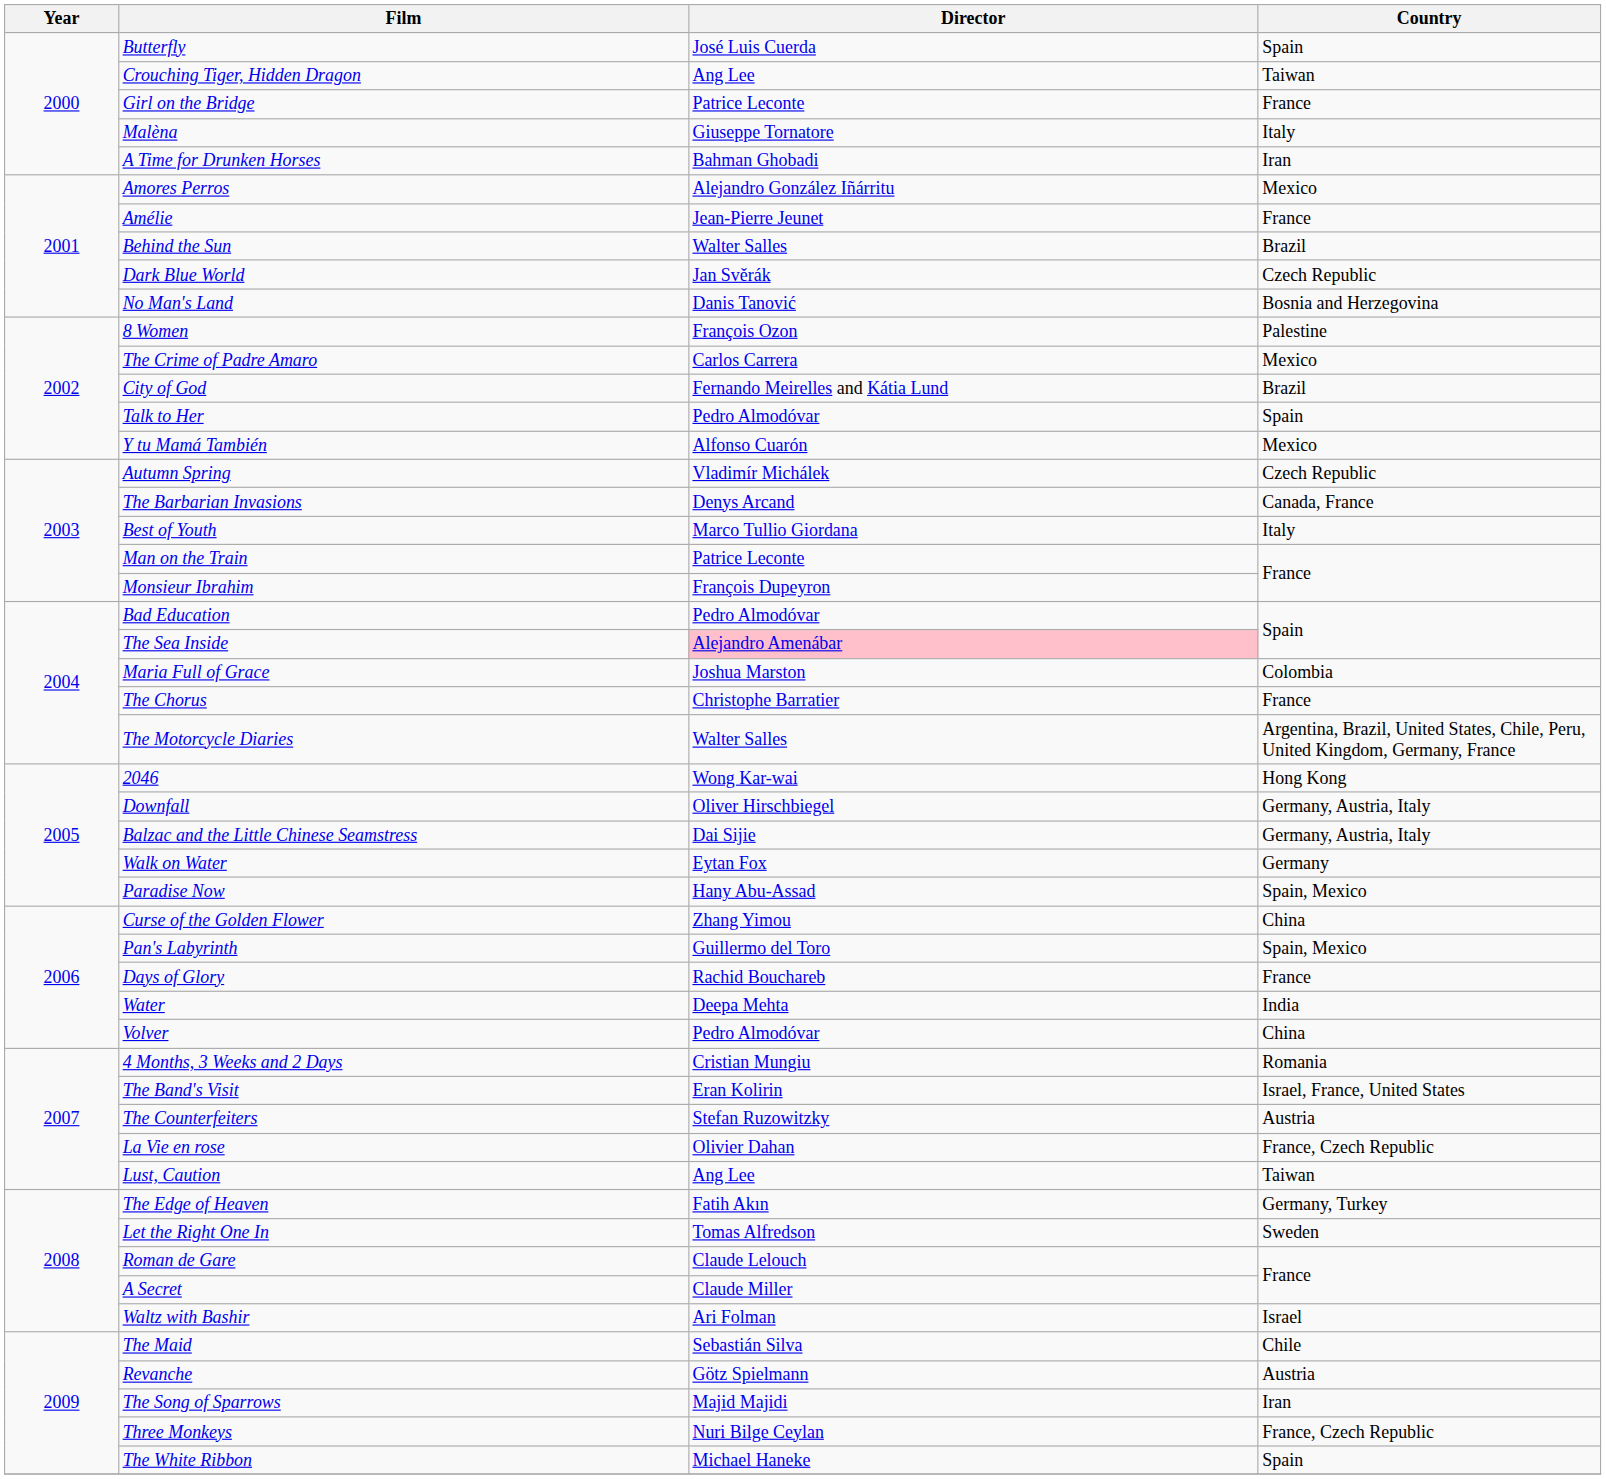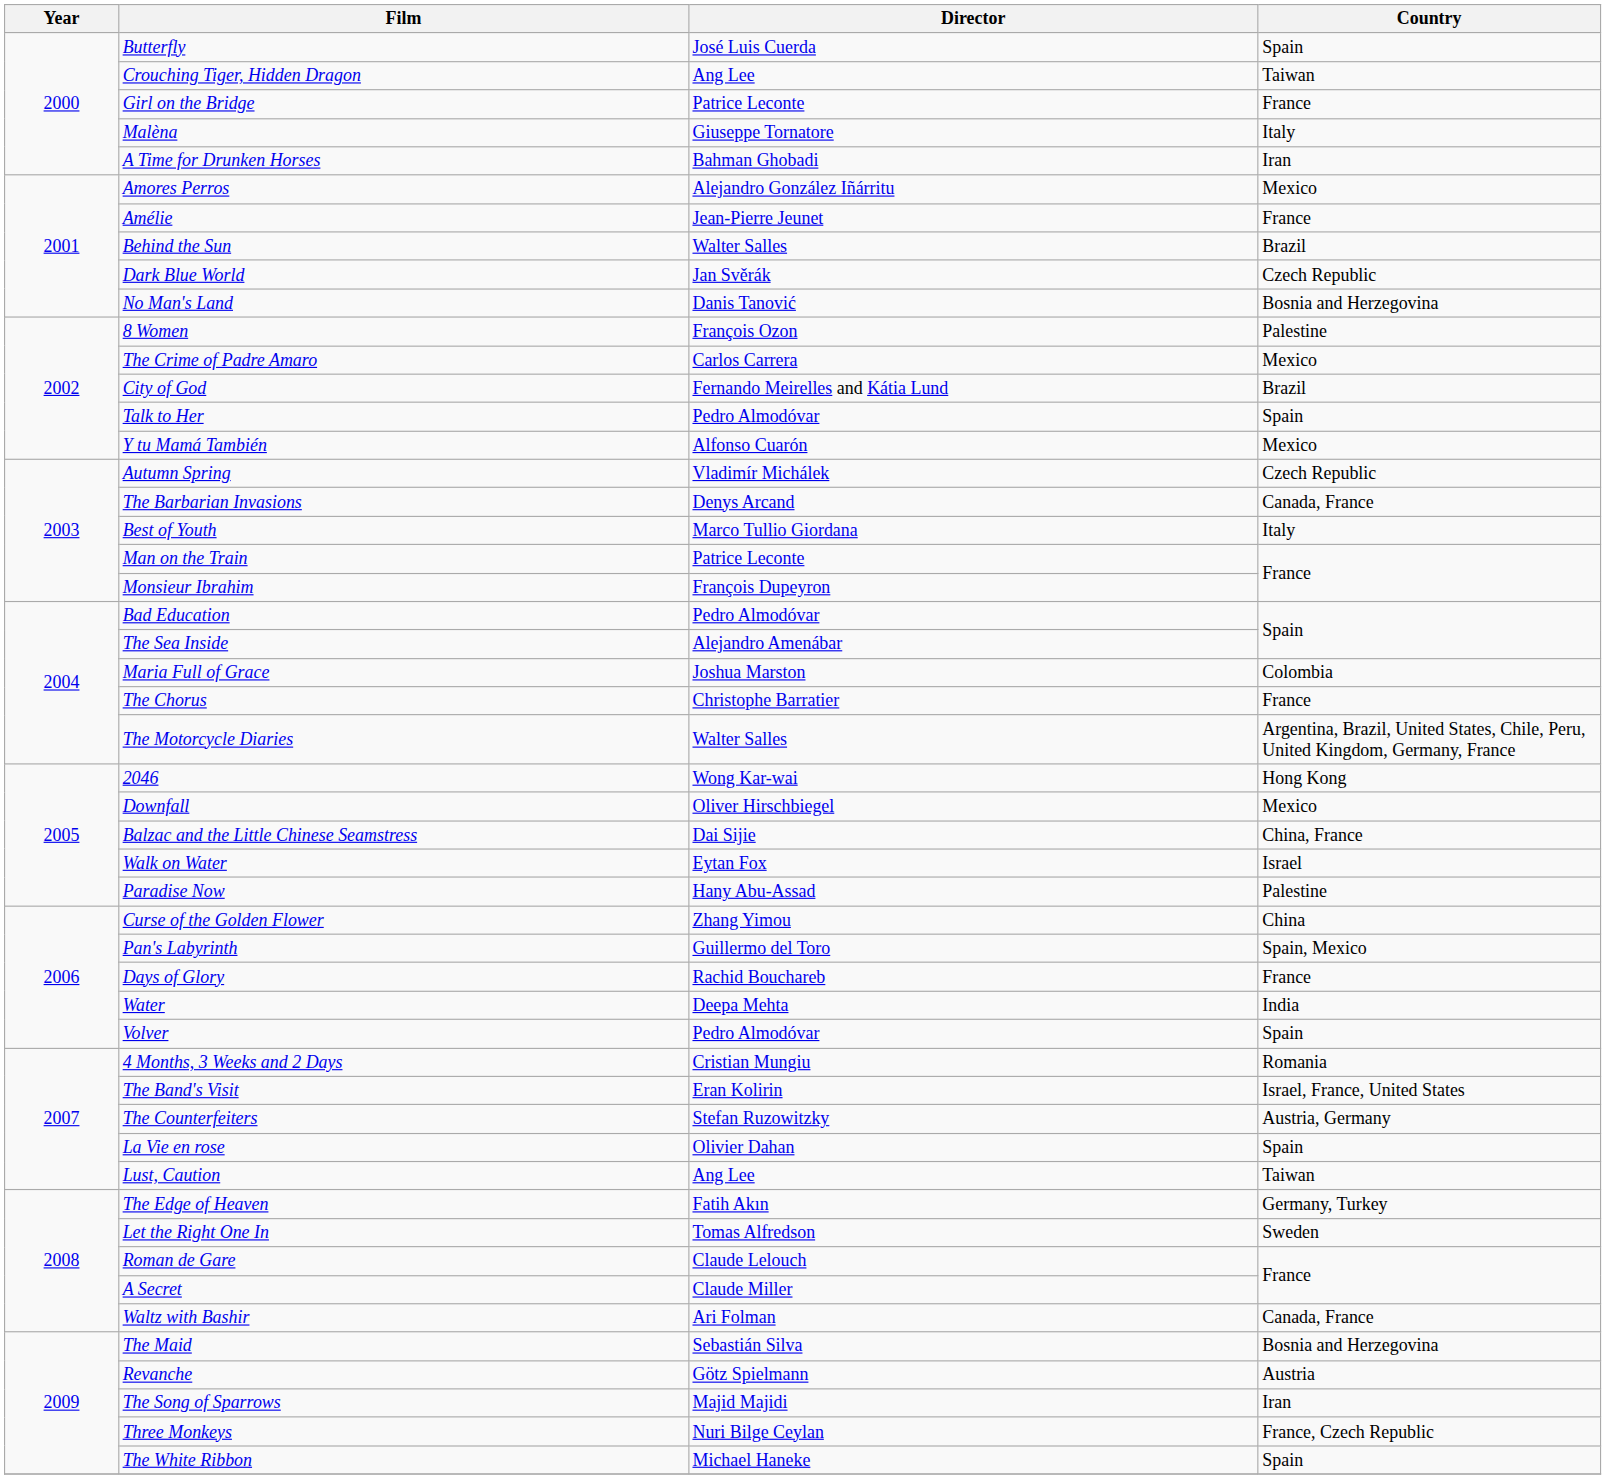 <table class="wikitable" width="90%">
 <tr>
 <th width=5%>Year</th>
 <th width=25%>Film</th>
 <th width=25%><strong>Director</strong></th>
 <th width=15%><strong>Country</strong></th>
 </tr>
 <tr>
 <td rowspan="5" style="text-align:center;"><a href='#'>2000</a></td>
 <td><em><a href='#'>Butterfly</a></em></td>
 <td><a href='#'>José Luis Cuerda</a></td>
 <td>Spain</td>
 </tr>
 <tr>
 <td><em><a href='#'>Crouching Tiger, Hidden Dragon</a></em></td>
 <td><a href='#'>Ang Lee</a></td>
 <td>Taiwan</td>
 </tr>
 <tr>
 <td><em><a href='#'>Girl on the Bridge</a></em></td>
 <td><a href='#'>Patrice Leconte</a></td>
 <td>France</td>
 </tr>
 <tr>
 <td><em><a href='#'>Malèna</a></em></td>
 <td><a href='#'>Giuseppe Tornatore</a></td>
 <td>Italy</td>
 </tr>
 <tr>
 <td><em><a href='#'>A Time for Drunken Horses</a></em></td>
 <td><a href='#'>Bahman Ghobadi</a></td>
 <td>Iran</td>
 </tr>
 <tr>
 <td rowspan="5" style="text-align:center;"><a href='#'>2001</a></td>
 <td><em><a href='#'>Amores Perros</a></em></td>
 <td><a href='#'>Alejandro González Iñárritu</a></td>
 <td>Mexico</td>
 </tr>
 <tr>
 <td><em><a href='#'>Amélie</a></em></td>
 <td><a href='#'>Jean-Pierre Jeunet</a></td>
 <td>France</td>
 </tr>
 <tr>
 <td><em><a href='#'>Behind the Sun</a></em></td>
 <td><a href='#'>Walter Salles</a></td>
 <td>Brazil</td>
 </tr>
 <tr>
 <td><em><a href='#'>Dark Blue World</a></em></td>
 <td><a href='#'>Jan Svěrák</a></td>
 <td>Czech Republic</td>
 </tr>
 <tr>
 <td><em><a href='#'>No Man's Land</a></em></td>
 <td><a href='#'>Danis Tanović</a></td>
 <td>Bosnia and Herzegovina</td>
 </tr>
 <tr>
 <td rowspan="5" style="text-align:center;"><a href='#'>2002</a></td>
 <td><em><a href='#'>8 Women</a></em></td>
 <td><a href='#'>François Ozon</a></td>
 <td>Palestine</td>
 </tr>
 <tr>
 <td><em><a href='#'>The Crime of Padre Amaro</a></em></td>
 <td><a href='#'>Carlos Carrera</a></td>
 <td>Mexico</td>
 </tr>
 <tr>
 <td><em><a href='#'>City of God</a></em></td>
 <td><a href='#'>Fernando Meirelles</a> and <a href='#'>Kátia Lund</a></td>
 <td>Brazil</td>
 </tr>
 <tr>
 <td><em><a href='#'>Talk to Her</a></em></td>
 <td><a href='#'>Pedro Almodóvar</a></td>
 <td>Spain</td>
 </tr>
 <tr>
 <td><em><a href='#'>Y tu Mamá También</a></em></td>
 <td><a href='#'>Alfonso Cuarón</a></td>
 <td>Mexico</td>
 </tr>
 <tr>
 <td rowspan="5" style="text-align:center;"><a href='#'>2003</a></td>
 <td><em><a href='#'>Autumn Spring</a></em></td>
 <td><a href='#'>Vladimír Michálek</a></td>
 <td>Czech Republic</td>
 </tr>
 <tr>
 <td><em><a href='#'>The Barbarian Invasions</a></em></td>
 <td><a href='#'>Denys Arcand</a></td>
 <td>Canada, France</td>
 </tr>
 <tr>
 <td><em><a href='#'>Best of Youth</a></em></td>
 <td><a href='#'>Marco Tullio Giordana</a></td>
 <td>Italy</td>
 </tr>
 <tr>
 <td><em><a href='#'>Man on the Train</a></em></td>
 <td><a href='#'>Patrice Leconte</a></td>
 <td rowspan="2">France</td>
 </tr>
 <tr>
 <td><em><a href='#'>Monsieur Ibrahim</a></em></td>
 <td><a href='#'>François Dupeyron</a></td>
 </tr>
 <tr>
 <td rowspan="5" style="text-align:center;"><a href='#'>2004</a></td>
 <td><em><a href='#'>Bad Education</a></em></td>
 <td><a href='#'>Pedro Almodóvar</a></td>
 <td rowspan="2">Spain</td>
 </tr>
 <tr>
 <td><em><a href='#'>The Sea Inside</a></em></td>
-<td style="background: pink;"><a href='#'>Alejandro Amenábar</a></td>
+<td><a href='#'>Alejandro Amenábar</a></td>
 </tr>
 <tr>
 <td><em><a href='#'>Maria Full of Grace</a></em></td>
 <td><a href='#'>Joshua Marston</a></td>
 <td>Colombia</td>
 </tr>
 <tr>
 <td><em><a href='#'>The Chorus</a></em></td>
 <td><a href='#'>Christophe Barratier</a></td>
 <td>France</td>
 </tr>
 <tr>
 <td><em><a href='#'>The Motorcycle Diaries</a></em></td>
 <td><a href='#'>Walter Salles</a></td>
 <td>Argentina, Brazil, United States, Chile, Peru, United Kingdom, Germany, France</td>
 </tr>
 <tr>
 <td rowspan="5" style="text-align:center;"><a href='#'>2005</a></td>
 <td><em><a href='#'>2046</a></em></td>
 <td><a href='#'>Wong Kar-wai</a></td>
 <td>Hong Kong</td>
 </tr>
 <tr>
 <td><em><a href='#'>Downfall</a></em></td>
 <td><a href='#'>Oliver Hirschbiegel</a></td>
-<td>Germany, Austria, Italy</td>
+<td>Mexico</td>
 </tr>
 <tr>
 <td><em><a href='#'>Balzac and the Little Chinese Seamstress</a></em></td>
 <td><a href='#'>Dai Sijie</a></td>
-<td>Germany, Austria, Italy</td>
+<td>China, France</td>
 </tr>
 <tr>
 <td><em><a href='#'>Walk on Water</a></em></td>
 <td><a href='#'>Eytan Fox</a></td>
-<td>Germany</td>
+<td>Israel</td>
 </tr>
 <tr>
 <td><em><a href='#'>Paradise Now</a></em></td>
 <td><a href='#'>Hany Abu-Assad</a></td>
-<td>Spain, Mexico</td>
+<td>Palestine</td>
 </tr>
 <tr>
 <td rowspan="5" style="text-align:center;"><a href='#'>2006</a></td>
 <td><em><a href='#'>Curse of the Golden Flower</a></em></td>
 <td><a href='#'>Zhang Yimou</a></td>
 <td>China</td>
 </tr>
 <tr>
 <td><em><a href='#'>Pan's Labyrinth</a></em></td>
 <td><a href='#'>Guillermo del Toro</a></td>
 <td>Spain, Mexico</td>
 </tr>
 <tr>
 <td><em><a href='#'>Days of Glory</a></em></td>
 <td><a href='#'>Rachid Bouchareb</a></td>
 <td>France</td>
 </tr>
 <tr>
 <td><em><a href='#'>Water</a></em></td>
 <td><a href='#'>Deepa Mehta</a></td>
 <td>India</td>
 </tr>
 <tr>
 <td><em><a href='#'>Volver</a></em></td>
 <td><a href='#'>Pedro Almodóvar</a></td>
-<td>China</td>
+<td>Spain</td>
 </tr>
 <tr>
 <td rowspan="5" style="text-align:center;"><a href='#'>2007</a></td>
 <td><em><a href='#'>4 Months, 3 Weeks and 2 Days</a></em></td>
 <td><a href='#'>Cristian Mungiu</a></td>
 <td>Romania</td>
 </tr>
 <tr>
 <td><em><a href='#'>The Band's Visit</a></em></td>
 <td><a href='#'>Eran Kolirin</a></td>
 <td>Israel, France, United States</td>
 </tr>
 <tr>
 <td><em><a href='#'>The Counterfeiters</a></em></td>
 <td><a href='#'>Stefan Ruzowitzky</a></td>
-<td>Austria</td>
+<td>Austria, Germany</td>
 </tr>
 <tr>
 <td><em><a href='#'>La Vie en rose</a></em></td>
 <td><a href='#'>Olivier Dahan</a></td>
-<td>France, Czech Republic</td>
+<td>Spain</td>
 </tr>
 <tr>
 <td><em><a href='#'>Lust, Caution</a></em></td>
 <td><a href='#'>Ang Lee</a></td>
 <td>Taiwan</td>
 </tr>
 <tr>
 <td rowspan="5" style="text-align:center;"><a href='#'>2008</a></td>
 <td><em><a href='#'>The Edge of Heaven</a></em></td>
 <td><a href='#'>Fatih Akın</a></td>
 <td>Germany, Turkey</td>
 </tr>
 <tr>
 <td><em><a href='#'>Let the Right One In</a></em></td>
 <td><a href='#'>Tomas Alfredson</a></td>
 <td>Sweden</td>
 </tr>
 <tr>
 <td><em><a href='#'>Roman de Gare</a></em></td>
 <td><a href='#'>Claude Lelouch</a></td>
 <td rowspan="2">France</td>
 </tr>
 <tr>
 <td><em><a href='#'>A Secret</a></em></td>
 <td><a href='#'>Claude Miller</a></td>
 </tr>
 <tr>
 <td><em><a href='#'>Waltz with Bashir</a></em></td>
 <td><a href='#'>Ari Folman</a></td>
-<td>Israel</td>
+<td>Canada, France</td>
 </tr>
 <tr>
 <td rowspan="5" style="text-align:center;"><a href='#'>2009</a></td>
 <td><em><a href='#'>The Maid</a></em></td>
 <td><a href='#'>Sebastián Silva</a></td>
-<td>Chile</td>
+<td>Bosnia and Herzegovina</td>
 </tr>
 <tr>
 <td><em><a href='#'>Revanche</a></em></td>
 <td><a href='#'>Götz Spielmann</a></td>
 <td>Austria</td>
 </tr>
 <tr>
 <td><em><a href='#'>The Song of Sparrows</a></em></td>
 <td><a href='#'>Majid Majidi</a></td>
 <td>Iran</td>
 </tr>
 <tr>
 <td><em><a href='#'>Three Monkeys</a></em></td>
 <td><a href='#'>Nuri Bilge Ceylan</a></td>
 <td>France, Czech Republic</td>
 </tr>
 <tr>
 <td><em><a href='#'>The White Ribbon</a></em></td>
 <td><a href='#'>Michael Haneke</a></td>
 <td>Spain</td>
 </tr>
 <tr>
 </tr>
 </table>
